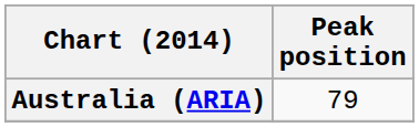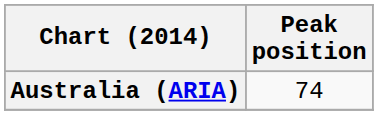 <table class="wikitable sortable plainrowheaders">
 <tr>
 <th scope="col">Chart (2014)</th>
 <th scope="col">Peak<br>position</th>
 </tr>
 <tr>
 <th scope="row">Australia (<a href='#'>ARIA</a>)</th>
-<td style="text-align:center;">79</td>
+<td style="text-align:center;">74</td>
 </tr>
 <tr>
 </tr>
 </table>
